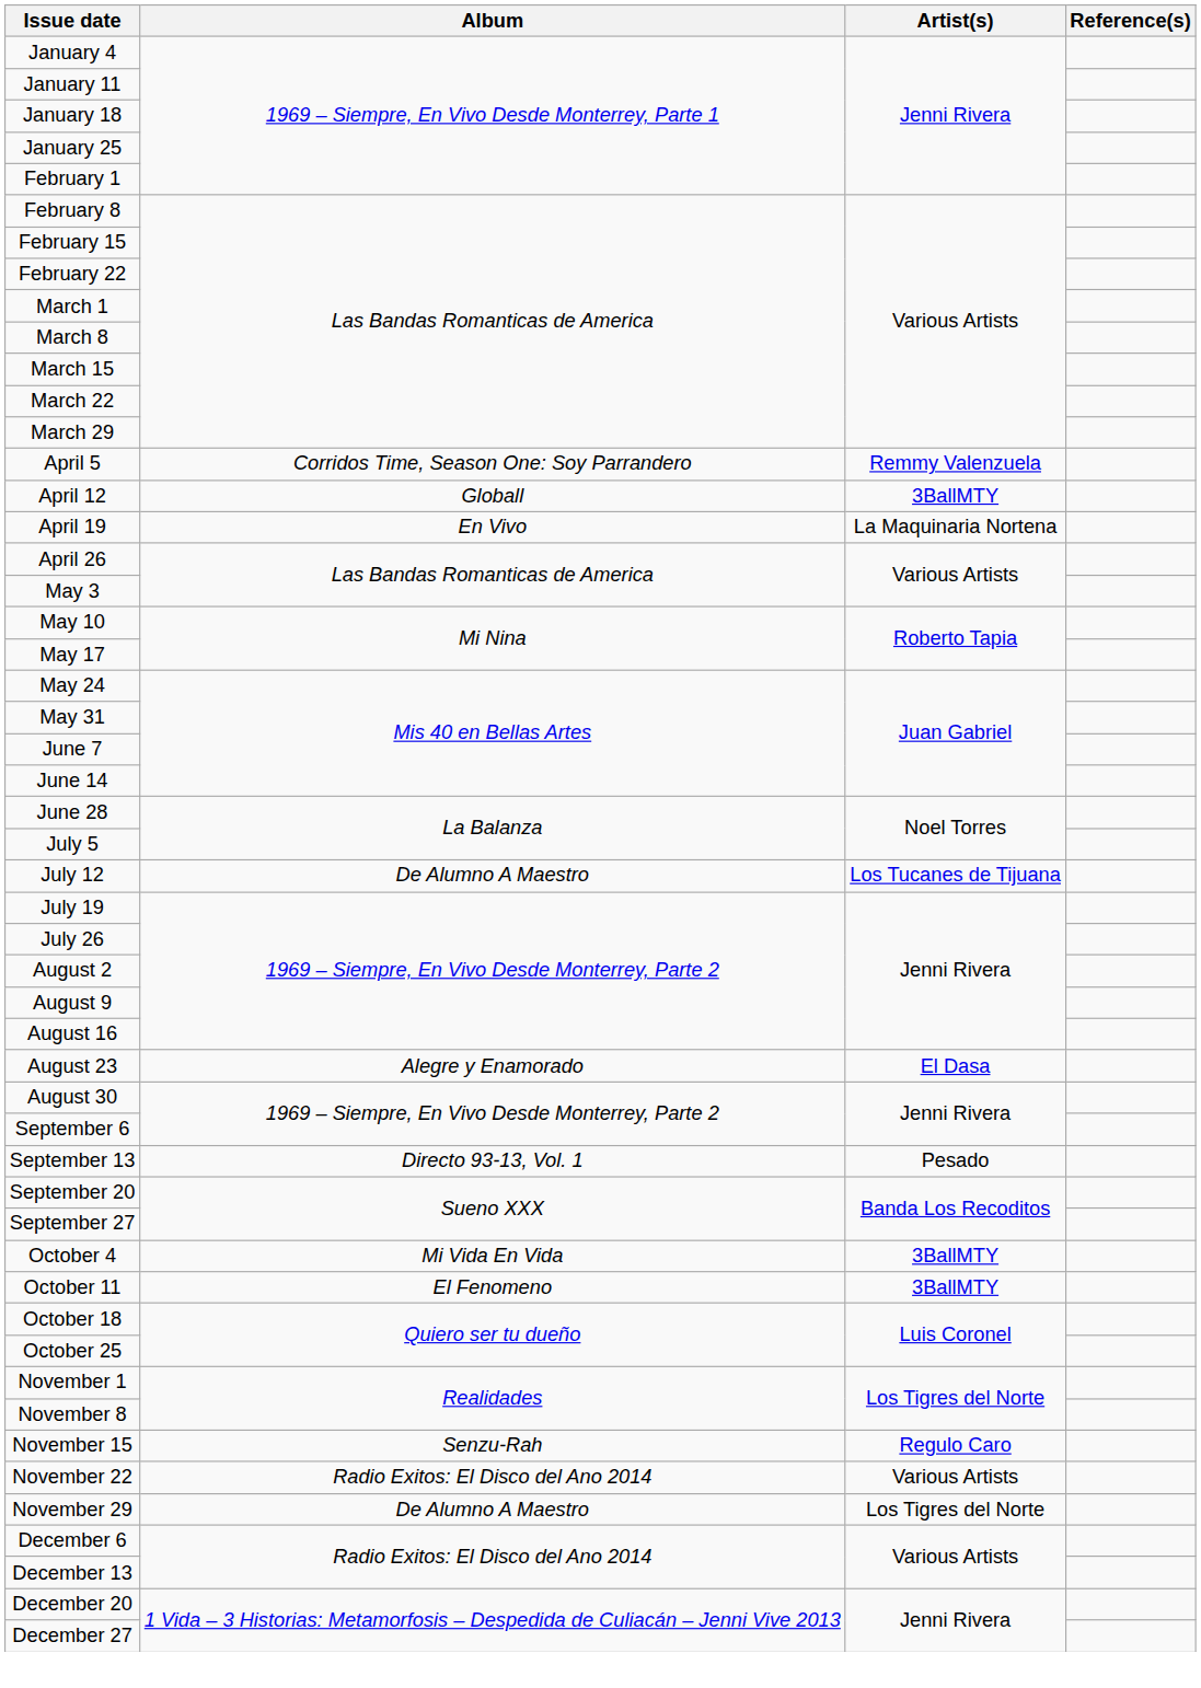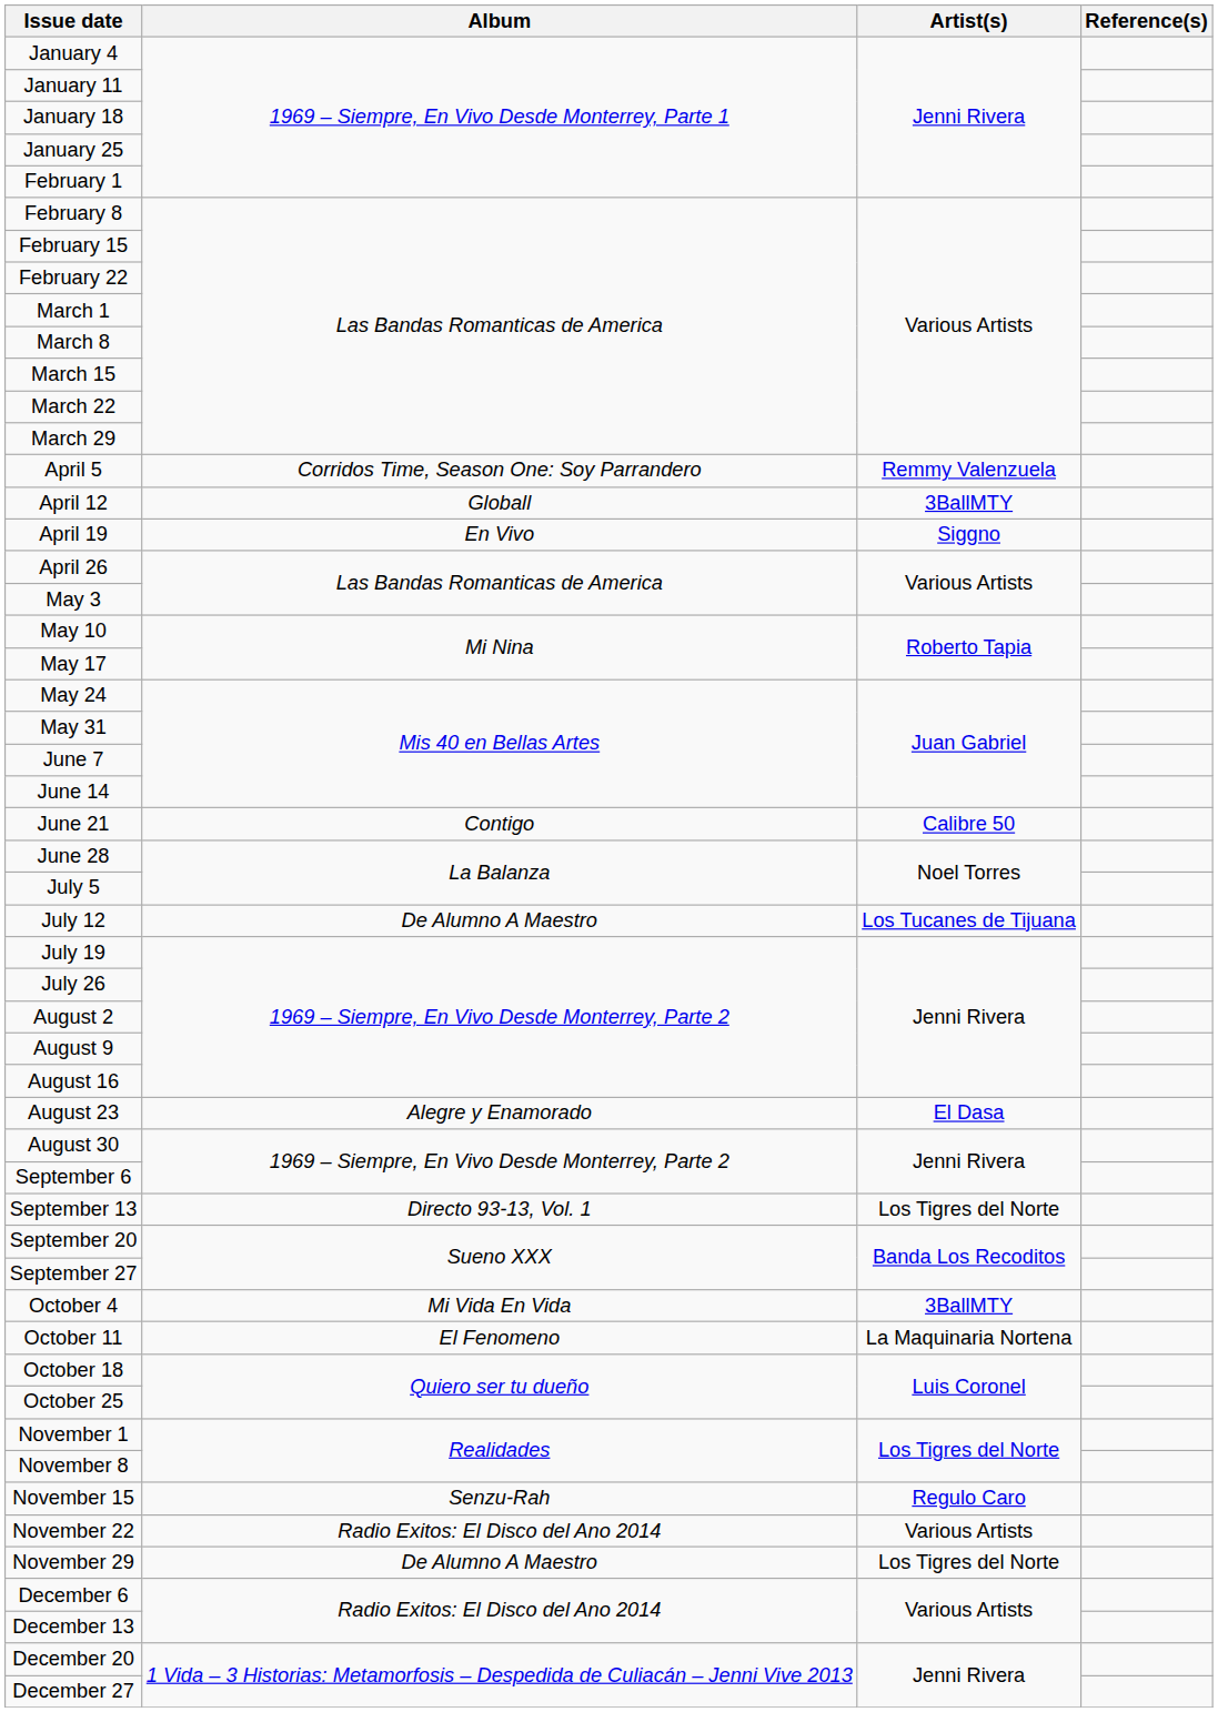 <table class="wikitable" style="text-align: center">
 <tr>
 <th>Issue date</th>
 <th>Album</th>
 <th>Artist(s)</th>
 <th class="unsortable">Reference(s)</th>
 </tr>
 <tr>
 <td>January 4</td>
 <td rowspan="5"><em><a href='#'>1969 – Siempre, En Vivo Desde Monterrey, Parte 1</a></em></td>
 <td rowspan="5"><a href='#'>Jenni Rivera</a></td>
 <td></td>
 </tr>
 <tr>
 <td>January 11</td>
 <td></td>
 </tr>
 <tr>
 <td>January 18</td>
 <td></td>
 </tr>
 <tr>
 <td>January 25</td>
 <td></td>
 </tr>
 <tr>
 <td>February 1</td>
 <td></td>
 </tr>
 <tr>
 <td>February 8</td>
 <td rowspan="8"><em>Las Bandas Romanticas de America</em></td>
 <td rowspan="8">Various Artists</td>
 <td></td>
 </tr>
 <tr>
 <td>February 15</td>
 <td></td>
 </tr>
 <tr>
 <td>February 22</td>
 <td></td>
 </tr>
 <tr>
 <td>March 1</td>
 <td></td>
 </tr>
 <tr>
 <td>March 8</td>
 <td></td>
 </tr>
 <tr>
 <td>March 15</td>
 <td></td>
 </tr>
 <tr>
 <td>March 22</td>
 <td></td>
 </tr>
 <tr>
 <td>March 29</td>
 <td></td>
 </tr>
 <tr>
 <td>April 5</td>
 <td><em>Corridos Time, Season One: Soy Parrandero</em></td>
 <td><a href='#'>Remmy Valenzuela</a></td>
 <td></td>
 </tr>
 <tr>
 <td>April 12</td>
 <td><em>Globall</em></td>
 <td><a href='#'>3BallMTY</a></td>
 <td></td>
 </tr>
 <tr>
 <td>April 19</td>
 <td><em>En Vivo</em></td>
-<td>La Maquinaria Nortena</td>
+<td><a href='#'>Siggno</a></td>
 <td></td>
 </tr>
 <tr>
 <td>April 26</td>
 <td rowspan="2"><em>Las Bandas Romanticas de America</em></td>
 <td rowspan="2">Various Artists</td>
 <td></td>
 </tr>
 <tr>
 <td>May 3</td>
 <td></td>
 </tr>
 <tr>
 <td>May 10</td>
 <td rowspan="2"><em>Mi Nina</em></td>
 <td rowspan="2"><a href='#'>Roberto Tapia</a></td>
 <td></td>
 </tr>
 <tr>
 <td>May 17</td>
 <td></td>
 </tr>
 <tr>
 <td>May 24</td>
 <td rowspan="4"><em><a href='#'>Mis 40 en Bellas Artes</a></em></td>
 <td rowspan="4"><a href='#'>Juan Gabriel</a></td>
 <td></td>
 </tr>
 <tr>
 <td>May 31</td>
 <td></td>
 </tr>
 <tr>
 <td>June 7</td>
 <td></td>
 </tr>
 <tr>
 <td>June 14</td>
+<td></td>
+</tr>
+<tr>
+<td>June 21</td>
+<td><em>Contigo</em></td>
+<td><a href='#'>Calibre 50</a></td>
 <td></td>
 </tr>
 <tr>
 <td>June 28</td>
 <td rowspan=2><em>La Balanza</em></td>
 <td rowspan=2>Noel Torres</td>
 <td></td>
 </tr>
 <tr>
 <td>July 5</td>
 <td></td>
 </tr>
 <tr>
 <td>July 12</td>
 <td><em>De Alumno A Maestro</em></td>
 <td><a href='#'>Los Tucanes de Tijuana</a></td>
 <td></td>
 </tr>
 <tr>
 <td>July 19</td>
 <td rowspan="5"><em><a href='#'>1969 – Siempre, En Vivo Desde Monterrey, Parte 2</a></em></td>
 <td rowspan="5">Jenni Rivera</td>
 <td></td>
 </tr>
 <tr>
 <td>July 26</td>
 <td></td>
 </tr>
 <tr>
 <td>August 2</td>
 <td></td>
 </tr>
 <tr>
 <td>August 9</td>
 <td></td>
 </tr>
 <tr>
 <td>August 16</td>
 <td></td>
 </tr>
 <tr>
 <td>August 23</td>
 <td><em>Alegre y Enamorado</em></td>
 <td><a href='#'>El Dasa</a></td>
 <td></td>
 </tr>
 <tr>
 <td>August 30</td>
 <td rowspan="2"><em>1969 – Siempre, En Vivo Desde Monterrey, Parte 2</em></td>
 <td rowspan="2">Jenni Rivera</td>
 <td></td>
 </tr>
 <tr>
 <td>September 6</td>
 <td></td>
 </tr>
 <tr>
 <td>September 13</td>
 <td><em>Directo 93-13, Vol. 1</em></td>
-<td>Pesado</td>
+<td>Los Tigres del Norte</td>
 <td></td>
 </tr>
 <tr>
 <td>September 20</td>
 <td rowspan=2><em>Sueno XXX</em></td>
 <td rowspan=2><a href='#'>Banda Los Recoditos</a></td>
 <td></td>
 </tr>
 <tr>
 <td>September 27</td>
 <td></td>
 </tr>
 <tr>
 <td>October 4</td>
 <td><em>Mi Vida En Vida</em></td>
 <td><a href='#'>3BallMTY</a></td>
 <td></td>
 </tr>
 <tr>
 <td>October 11</td>
 <td><em>El Fenomeno</em></td>
-<td><a href='#'>3BallMTY</a></td>
+<td>La Maquinaria Nortena</td>
 <td></td>
 </tr>
 <tr>
 <td>October 18</td>
 <td rowspan=2><em><a href='#'>Quiero ser tu dueño</a></em></td>
 <td rowspan=2><a href='#'>Luis Coronel</a></td>
 <td></td>
 </tr>
 <tr>
 <td>October 25</td>
 <td></td>
 </tr>
 <tr>
 <td>November 1</td>
 <td rowspan=2><em><a href='#'>Realidades</a></em></td>
 <td rowspan=2><a href='#'>Los Tigres del Norte</a></td>
 <td></td>
 </tr>
 <tr>
 <td>November 8</td>
 <td></td>
 </tr>
 <tr>
 <td>November 15</td>
 <td><em>Senzu-Rah</em></td>
 <td><a href='#'>Regulo Caro</a></td>
 <td></td>
 </tr>
 <tr>
 <td>November 22</td>
 <td><em>Radio Exitos: El Disco del Ano 2014</em></td>
 <td>Various Artists</td>
 <td></td>
 </tr>
 <tr>
 <td>November 29</td>
 <td><em>De Alumno A Maestro</em></td>
 <td>Los Tigres del Norte</td>
 <td></td>
 </tr>
 <tr>
 <td>December 6</td>
 <td rowspan=2><em>Radio Exitos: El Disco del Ano 2014</em></td>
 <td rowspan=2>Various Artists</td>
 <td></td>
 </tr>
 <tr>
 <td>December 13</td>
 <td></td>
 </tr>
 <tr>
 <td>December 20</td>
 <td rowspan="2"><em><a href='#'>1 Vida – 3 Historias: Metamorfosis – Despedida de Culiacán – Jenni Vive 2013</a></em></td>
 <td rowspan="2">Jenni Rivera</td>
 <td></td>
 </tr>
 <tr>
 <td>December 27</td>
 <td></td>
 </tr>
 </table>
